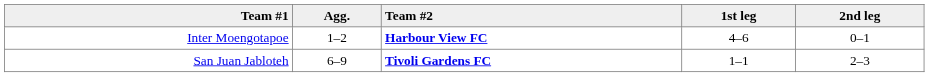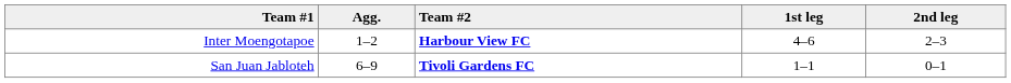 <table border=1 cellspacing=0 cellpadding=4 style="border-collapse: collapse;" width=70%>
 <tr bgcolor="efefef">
 <th align=right>Team #1</th>
 <th>Agg.</th>
 <th align=left>Team #2</th>
 <th>1st leg</th>
 <th>2nd leg</th>
 </tr>
 <tr>
 <td align=right><a href='#'>Inter Moengotapoe</a> </td>
 <td align=center>1–2</td>
 <td> <strong><a href='#'>Harbour View FC</a></strong></td>
 <td align=center>4–6</td>
-<td align=center>0–1</td>
+<td align=center>2–3</td>
 </tr>
 <tr>
 <td align=right><a href='#'>San Juan Jabloteh</a> </td>
 <td align=center>6–9</td>
 <td> <strong><a href='#'>Tivoli Gardens FC</a></strong></td>
 <td align=center>1–1</td>
-<td align=center>2–3</td>
+<td align=center>0–1</td>
 </tr>
 </table>
